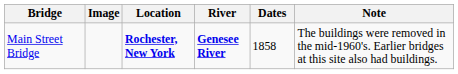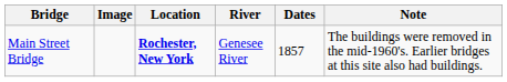 <table class="wikitable sortable">
 <tr>
 <th width=18%>Bridge</th>
 <th width=8% class="unsortable">Image</th>
 <th>Location</th>
 <th>River</th>
 <th width=10%>Dates</th>
 <th class="unsortable">Note</th>
 </tr>
 <tr>
 <td><a href='#'>Main Street Bridge</a></td>
 <td></td>
 <td><strong><a href='#'>Rochester, New York</a><br><small></small></strong></td>
-<td><strong><a href='#'>Genesee River</a></strong></td>
-<td>1858</td>
+<td><a href='#'>Genesee River</a></td>
+<td>1857</td>
 <td>The buildings were removed in the mid-1960's. Earlier bridges at this site also had buildings.</td>
 </tr>
 </table>
